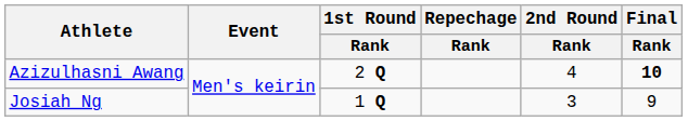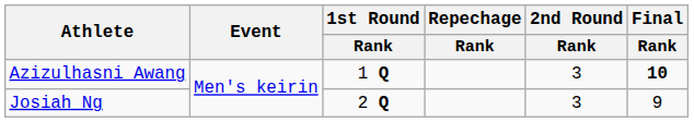 <table class="wikitable" style="font-size:90%">
 <tr>
 <th rowspan="2">Athlete</th>
 <th rowspan="2">Event</th>
 <th>1st Round</th>
 <th>Repechage</th>
 <th>2nd Round</th>
 <th>Final</th>
 </tr>
 <tr style="font-size:95%">
 <th>Rank</th>
 <th>Rank</th>
 <th>Rank</th>
 <th>Rank</th>
 </tr>
 <tr align=center>
 <td align=left><a href='#'>Azizulhasni Awang</a></td>
 <td align=left rowspan=2><a href='#'>Men's keirin</a></td>
-<td>2 <strong>Q</strong></td>
+<td>1 <strong>Q</strong></td>
 <td></td>
-<td>4</td>
+<td>3</td>
 <td><strong>10</strong></td>
 </tr>
 <tr align=center>
 <td align=left><a href='#'>Josiah Ng</a></td>
-<td>1 <strong>Q</strong></td>
+<td>2 <strong>Q</strong></td>
 <td></td>
 <td>3</td>
 <td>9</td>
 </tr>
 </table>
